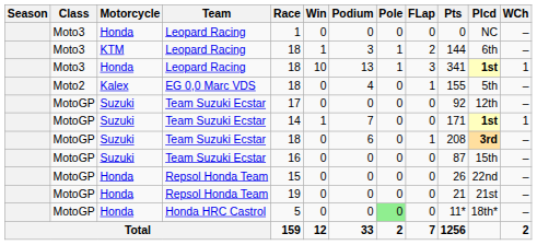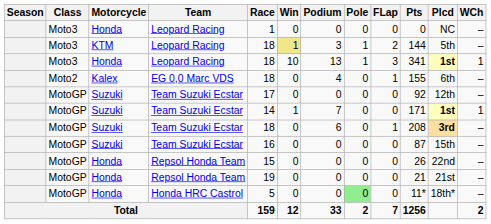 <table class="wikitable" style="text-align:right;">
 <tr>
 <th>Season</th>
 <th>Class</th>
 <th>Motorcycle</th>
 <th>Team</th>
 <th>Race</th>
 <th>Win</th>
 <th>Podium</th>
 <th>Pole</th>
 <th>FLap</th>
 <th>Pts</th>
 <th>Plcd</th>
 <th>WCh</th>
 </tr>
 <tr>
 <th></th>
 <td style="text-align:left;">Moto3</td>
 <td style="text-align:left;"><a href='#'>Honda</a></td>
 <td style="text-align:left;"><a href='#'>Leopard Racing</a></td>
 <td>1</td>
 <td>0</td>
 <td>0</td>
 <td>0</td>
 <td>0</td>
 <td>0</td>
 <td>NC</td>
 <td>–</td>
 </tr>
 <tr>
 <th></th>
 <td style="text-align:left;">Moto3</td>
 <td style="text-align:left;"><a href='#'>KTM</a></td>
 <td style="text-align:left;"><a href='#'>Leopard Racing</a></td>
 <td>18</td>
-<td>1</td>
+<td style="background: khaki;">1</td>
 <td>3</td>
 <td>1</td>
 <td>2</td>
 <td>144</td>
-<td>6th</td>
+<td>5th</td>
 <td>–</td>
 </tr>
 <tr>
 <th></th>
 <td style="text-align:left;">Moto3</td>
 <td style="text-align:left;"><a href='#'>Honda</a></td>
 <td style="text-align:left;"><a href='#'>Leopard Racing</a></td>
 <td>18</td>
 <td>10</td>
 <td>13</td>
 <td>1</td>
 <td>3</td>
 <td>341</td>
 <td style="background:#FFFFBF;"><strong>1st</strong></td>
 <td>1</td>
 </tr>
 <tr>
 <th></th>
 <td style="text-align:left;">Moto2</td>
 <td style="text-align:left;"><a href='#'>Kalex</a></td>
 <td style="text-align:left;"><a href='#'>EG 0,0 Marc VDS</a></td>
 <td>18</td>
 <td>0</td>
 <td>4</td>
 <td>0</td>
 <td>1</td>
 <td>155</td>
-<td>5th</td>
+<td>6th</td>
 <td>–</td>
 </tr>
 <tr>
 <th></th>
 <td style="text-align:left;">MotoGP</td>
 <td style="text-align:left;"><a href='#'>Suzuki</a></td>
 <td style="text-align:left;"><a href='#'>Team Suzuki Ecstar</a></td>
 <td>17</td>
 <td>0</td>
 <td>0</td>
 <td>0</td>
 <td>0</td>
 <td>92</td>
 <td>12th</td>
 <td>–</td>
 </tr>
 <tr>
 <th></th>
 <td style="text-align:left;">MotoGP</td>
 <td style="text-align:left;"><a href='#'>Suzuki</a></td>
 <td style="text-align:left;"><a href='#'>Team Suzuki Ecstar</a></td>
 <td>14</td>
 <td>1</td>
 <td>7</td>
 <td>0</td>
 <td>0</td>
 <td>171</td>
 <td style="background:#FFFFBF;"><strong>1st</strong></td>
 <td>1</td>
 </tr>
 <tr>
 <th></th>
 <td style="text-align:left;">MotoGP</td>
 <td style="text-align:left;"><a href='#'>Suzuki</a></td>
 <td style="text-align:left;"><a href='#'>Team Suzuki Ecstar</a></td>
 <td>18</td>
 <td>0</td>
 <td>6</td>
 <td>0</td>
 <td>1</td>
 <td>208</td>
 <td style="background:#FFDF9F;"><strong>3rd</strong></td>
 <td>–</td>
 </tr>
 <tr>
 <th></th>
 <td style="text-align:left;">MotoGP</td>
 <td style="text-align:left;"><a href='#'>Suzuki</a></td>
 <td style="text-align:left;"><a href='#'>Team Suzuki Ecstar</a></td>
 <td>16</td>
 <td>0</td>
 <td>0</td>
 <td>0</td>
 <td>0</td>
 <td>87</td>
 <td>15th</td>
 <td>–</td>
 </tr>
 <tr>
 <th></th>
 <td style="text-align:left;">MotoGP</td>
 <td style="text-align:left;"><a href='#'>Honda</a></td>
 <td style="text-align:left;"><a href='#'>Repsol Honda Team</a></td>
 <td>15</td>
 <td>0</td>
 <td>0</td>
 <td>0</td>
 <td>0</td>
 <td>26</td>
 <td>22nd</td>
 <td>–</td>
 </tr>
 <tr>
 <th></th>
 <td style="text-align:left;">MotoGP</td>
 <td style="text-align:left;"><a href='#'>Honda</a></td>
 <td style="text-align:left;"><a href='#'>Repsol Honda Team</a></td>
 <td>19</td>
 <td>0</td>
 <td>0</td>
 <td>0</td>
 <td>0</td>
 <td>21</td>
 <td>21st</td>
 <td>–</td>
 </tr>
 <tr>
 <th></th>
 <td style="text-align:left;">MotoGP</td>
 <td style="text-align:left;"><a href='#'>Honda</a></td>
 <td style="text-align:left;"><a href='#'>Honda HRC Castrol</a></td>
 <td>5</td>
 <td>0</td>
 <td>0</td>
 <td style="background: lightgreen;">0</td>
 <td>0</td>
 <td>11*</td>
 <td>18th*</td>
 <td>–</td>
 </tr>
 <tr>
 <th colspan="4">Total</th>
 <td><strong>159</strong></td>
 <td><strong>12</strong></td>
 <td><strong>33</strong></td>
 <td><strong>2</strong></td>
 <td><strong>7</strong></td>
 <td><strong>1256</strong></td>
 <td></td>
 <td><strong>2</strong></td>
 </tr>
 </table>
